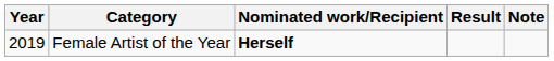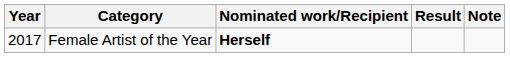 <table class="wikitable">
 <tr>
 <th>Year</th>
 <th>Category</th>
 <th>Nominated work/Recipient</th>
 <th>Result</th>
 <th>Note</th>
 </tr>
 <tr>
-<td>2019</td>
+<td>2017</td>
 <td>Female Artist of the Year</td>
 <td><strong>Herself</strong></td>
 <td></td>
 <td></td>
 </tr>
 </table>
